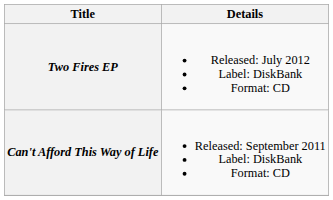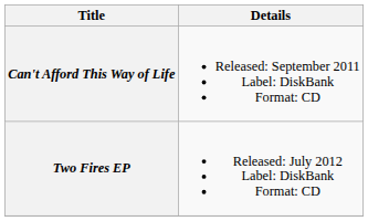 <table class="wikitable plainrowheaders" style="text-align:center;" border="1">
 <tr>
 <th>Title</th>
 <th>Details</th>
 </tr>
 <tr>
+<th scope="row"><em>Can't Afford This Way of Life</em></th>
+<td><br><ul><li>Released: September 2011</li><li>Label: DiskBank</li><li>Format: CD</li></ul></td>
+</tr>
+<tr>
 <th scope="row"><em>Two Fires EP</em></th>
 <td><br><ul><li>Released: July 2012</li><li>Label: DiskBank</li><li>Format: CD</li></ul></td>
 </tr>
 <tr>
-<th scope="row"><em>Can't Afford This Way of Life</em></th>
-<td><br><ul><li>Released: September 2011</li><li>Label: DiskBank</li><li>Format: CD</li></ul></td>
-</tr>
-<tr>
 </tr>
 </table>
